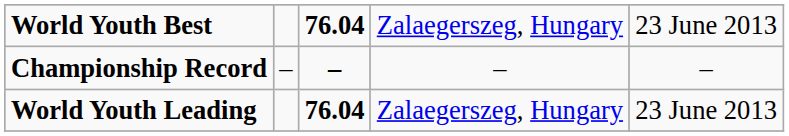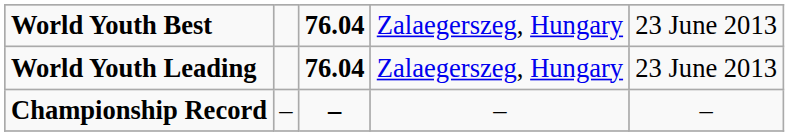 <table class="wikitable">
 <tr>
 <td><strong>World Youth Best</strong></td>
+<td></td>
+<td><strong>76.04</strong></td>
+<td><a href='#'>Zalaegerszeg</a>, <a href='#'>Hungary</a></td>
+<td>23 June 2013</td>
+</tr>
+<tr>
+<td><strong>World Youth Leading</strong></td>
 <td></td>
 <td><strong>76.04</strong></td>
 <td><a href='#'>Zalaegerszeg</a>, <a href='#'>Hungary</a></td>
 <td>23 June 2013</td>
 </tr>
 <tr>
 <td><strong>Championship Record</strong></td>
 <td align=center>–</td>
 <td align=center><strong>–</strong></td>
 <td align=center>–</td>
 <td align=center>–</td>
 </tr>
-<tr>
-<td><strong>World Youth Leading</strong></td>
-<td></td>
-<td><strong>76.04</strong></td>
-<td><a href='#'>Zalaegerszeg</a>, <a href='#'>Hungary</a></td>
-<td>23 June 2013</td>
-</tr>
 </table>
